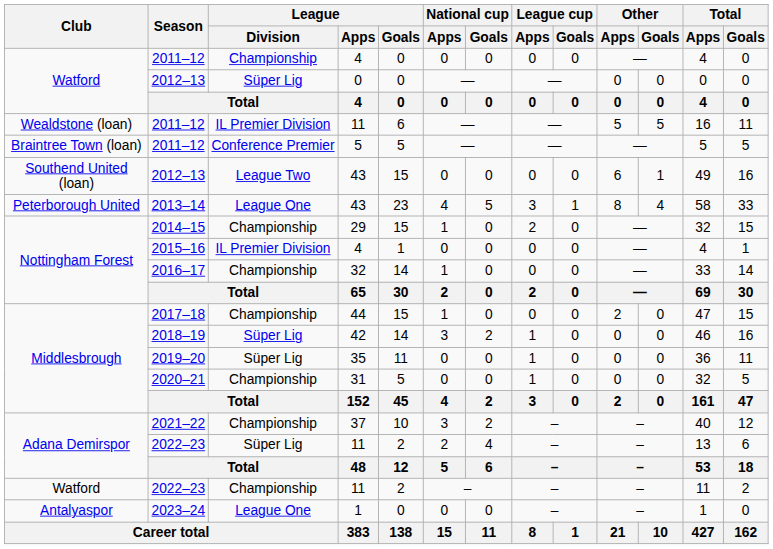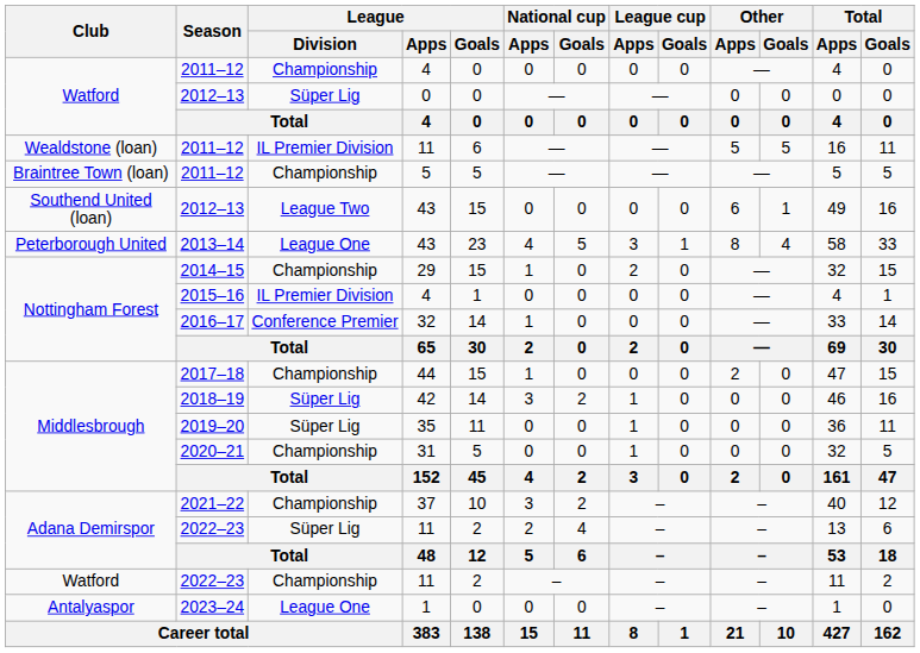 <table class="wikitable" style="text-align: center">
 <tr>
 <th rowspan="2" width=160>Club</th>
 <th rowspan="2">Season</th>
 <th colspan="3">League</th>
 <th colspan="2">National cup</th>
 <th colspan="2">League cup</th>
 <th colspan="2">Other</th>
 <th colspan="2">Total</th>
 </tr>
 <tr>
 <th>Division</th>
 <th>Apps</th>
 <th>Goals</th>
 <th>Apps</th>
 <th>Goals</th>
 <th>Apps</th>
 <th>Goals</th>
 <th>Apps</th>
 <th>Goals</th>
 <th>Apps</th>
 <th>Goals</th>
 </tr>
 <tr>
 <td rowspan="3"><a href='#'>Watford</a></td>
 <td><a href='#'>2011–12</a></td>
 <td><a href='#'>Championship</a></td>
 <td>4</td>
 <td>0</td>
 <td>0</td>
 <td>0</td>
 <td>0</td>
 <td>0</td>
 <td colspan="2">—</td>
 <td>4</td>
 <td>0</td>
 </tr>
 <tr>
 <td><a href='#'>2012–13</a></td>
 <td><a href='#'>Süper Lig</a></td>
 <td>0</td>
 <td>0</td>
 <td colspan="2">—</td>
 <td colspan="2">—</td>
 <td>0</td>
 <td>0</td>
 <td>0</td>
 <td>0</td>
 </tr>
 <tr>
 <th colspan="2">Total</th>
 <th>4</th>
 <th>0</th>
 <th>0</th>
 <th>0</th>
 <th>0</th>
 <th>0</th>
 <th>0</th>
 <th>0</th>
 <th>4</th>
 <th>0</th>
 </tr>
 <tr>
 <td><a href='#'>Wealdstone</a> (loan)</td>
 <td><a href='#'>2011–12</a></td>
 <td><a href='#'>IL Premier Division</a></td>
 <td>11</td>
 <td>6</td>
 <td colspan="2">—</td>
 <td colspan="2">—</td>
 <td>5</td>
 <td>5</td>
 <td>16</td>
 <td>11</td>
 </tr>
 <tr>
 <td><a href='#'>Braintree Town</a> (loan)</td>
 <td><a href='#'>2011–12</a></td>
-<td><a href='#'>Conference Premier</a></td>
+<td>Championship</td>
 <td>5</td>
 <td>5</td>
 <td colspan="2">—</td>
 <td colspan="2">—</td>
 <td colspan="2">—</td>
 <td>5</td>
 <td>5</td>
 </tr>
 <tr>
 <td><a href='#'>Southend United</a> (loan)</td>
 <td><a href='#'>2012–13</a></td>
 <td><a href='#'>League Two</a></td>
 <td>43</td>
 <td>15</td>
 <td>0</td>
 <td>0</td>
 <td>0</td>
 <td>0</td>
 <td>6</td>
 <td>1</td>
 <td>49</td>
 <td>16</td>
 </tr>
 <tr>
 <td><a href='#'>Peterborough United</a></td>
 <td><a href='#'>2013–14</a></td>
 <td><a href='#'>League One</a></td>
 <td>43</td>
 <td>23</td>
 <td>4</td>
 <td>5</td>
 <td>3</td>
 <td>1</td>
 <td>8</td>
 <td>4</td>
 <td>58</td>
 <td>33</td>
 </tr>
 <tr>
 <td rowspan="4"><a href='#'>Nottingham Forest</a></td>
 <td><a href='#'>2014–15</a></td>
 <td>Championship</td>
 <td>29</td>
 <td>15</td>
 <td>1</td>
 <td>0</td>
 <td>2</td>
 <td>0</td>
 <td colspan="2">—</td>
 <td>32</td>
 <td>15</td>
 </tr>
 <tr>
 <td><a href='#'>2015–16</a></td>
 <td><a href='#'>IL Premier Division</a></td>
 <td>4</td>
 <td>1</td>
 <td>0</td>
 <td>0</td>
 <td>0</td>
 <td>0</td>
 <td colspan="2">—</td>
 <td>4</td>
 <td>1</td>
 </tr>
 <tr>
 <td><a href='#'>2016–17</a></td>
-<td>Championship</td>
+<td><a href='#'>Conference Premier</a></td>
 <td>32</td>
 <td>14</td>
 <td>1</td>
 <td>0</td>
 <td>0</td>
 <td>0</td>
 <td colspan="2">—</td>
 <td>33</td>
 <td>14</td>
 </tr>
 <tr>
 <th colspan="2">Total</th>
 <th>65</th>
 <th>30</th>
 <th>2</th>
 <th>0</th>
 <th>2</th>
 <th>0</th>
 <th colspan="2">—</th>
 <th>69</th>
 <th>30</th>
 </tr>
 <tr>
 <td rowspan="5"><a href='#'>Middlesbrough</a></td>
 <td><a href='#'>2017–18</a></td>
 <td>Championship</td>
 <td>44</td>
 <td>15</td>
 <td>1</td>
 <td>0</td>
 <td>0</td>
 <td>0</td>
 <td>2</td>
 <td>0</td>
 <td>47</td>
 <td>15</td>
 </tr>
 <tr>
 <td><a href='#'>2018–19</a></td>
 <td><a href='#'>Süper Lig</a></td>
 <td>42</td>
 <td>14</td>
 <td>3</td>
 <td>2</td>
 <td>1</td>
 <td>0</td>
 <td>0</td>
 <td>0</td>
 <td>46</td>
 <td>16</td>
 </tr>
 <tr>
 <td><a href='#'>2019–20</a></td>
 <td>Süper Lig</td>
 <td>35</td>
 <td>11</td>
 <td>0</td>
 <td>0</td>
 <td>1</td>
 <td>0</td>
 <td>0</td>
 <td>0</td>
 <td>36</td>
 <td>11</td>
 </tr>
 <tr>
 <td><a href='#'>2020–21</a></td>
 <td>Championship</td>
 <td>31</td>
 <td>5</td>
 <td>0</td>
 <td>0</td>
 <td>1</td>
 <td>0</td>
 <td>0</td>
 <td>0</td>
 <td>32</td>
 <td>5</td>
 </tr>
 <tr>
 <th colspan="2">Total</th>
 <th>152</th>
 <th>45</th>
 <th>4</th>
 <th>2</th>
 <th>3</th>
 <th>0</th>
 <th>2</th>
 <th>0</th>
 <th>161</th>
 <th>47</th>
 </tr>
 <tr>
 <td rowspan="3"><a href='#'>Adana Demirspor</a></td>
 <td><a href='#'>2021–22</a></td>
 <td>Championship</td>
 <td>37</td>
 <td>10</td>
 <td>3</td>
 <td>2</td>
 <td colspan="2">–</td>
 <td colspan="2">–</td>
 <td>40</td>
 <td>12</td>
 </tr>
 <tr>
 <td><a href='#'>2022–23</a></td>
 <td>Süper Lig</td>
 <td>11</td>
 <td>2</td>
 <td>2</td>
 <td>4</td>
 <td colspan="2">–</td>
 <td colspan="2">–</td>
 <td>13</td>
 <td>6</td>
 </tr>
 <tr>
 <th colspan="2">Total</th>
 <th>48</th>
 <th>12</th>
 <th>5</th>
 <th>6</th>
 <th colspan="2">–</th>
 <th colspan="2">–</th>
 <th>53</th>
 <th>18</th>
 </tr>
 <tr>
 <td>Watford</td>
 <td><a href='#'>2022–23</a></td>
 <td>Championship</td>
 <td>11</td>
 <td>2</td>
 <td colspan="2">–</td>
 <td colspan="2">–</td>
 <td colspan="2">–</td>
 <td>11</td>
 <td>2</td>
 </tr>
 <tr>
 <td><a href='#'>Antalyaspor</a></td>
 <td><a href='#'>2023–24</a></td>
 <td><a href='#'>League One</a></td>
 <td>1</td>
 <td>0</td>
 <td>0</td>
 <td>0</td>
 <td colspan="2">–</td>
 <td colspan="2">–</td>
 <td>1</td>
 <td>0</td>
 </tr>
 <tr>
 <th colspan="3">Career total</th>
 <th>383</th>
 <th>138</th>
 <th>15</th>
 <th>11</th>
 <th>8</th>
 <th>1</th>
 <th>21</th>
 <th>10</th>
 <th>427</th>
 <th>162</th>
 </tr>
 </table>
